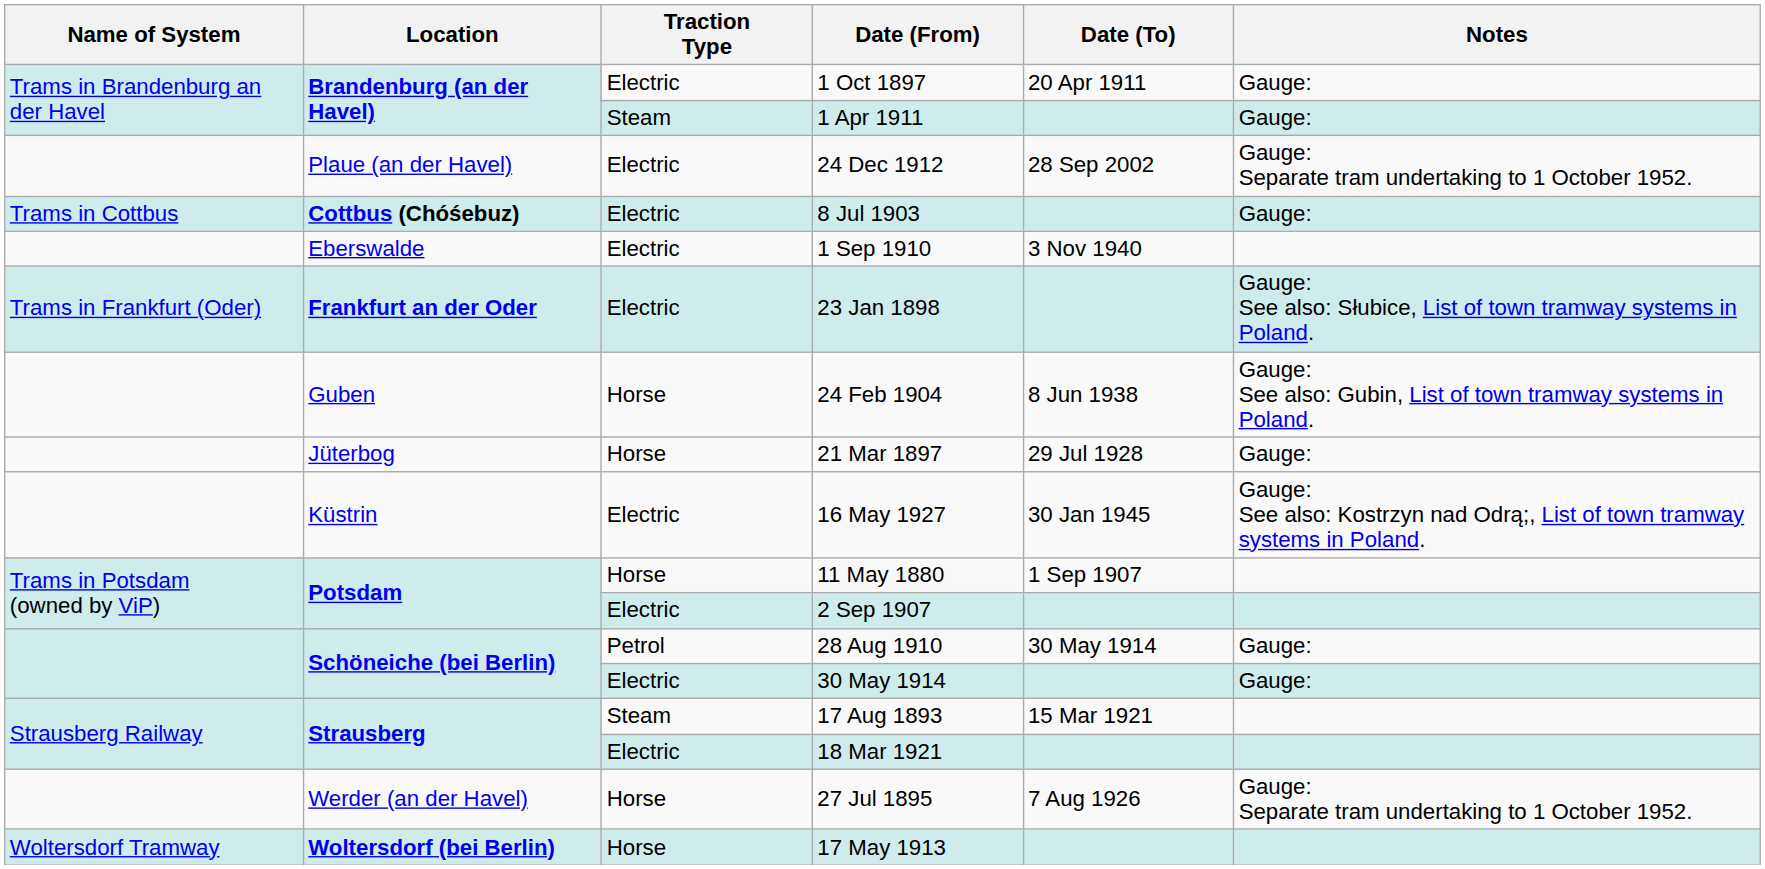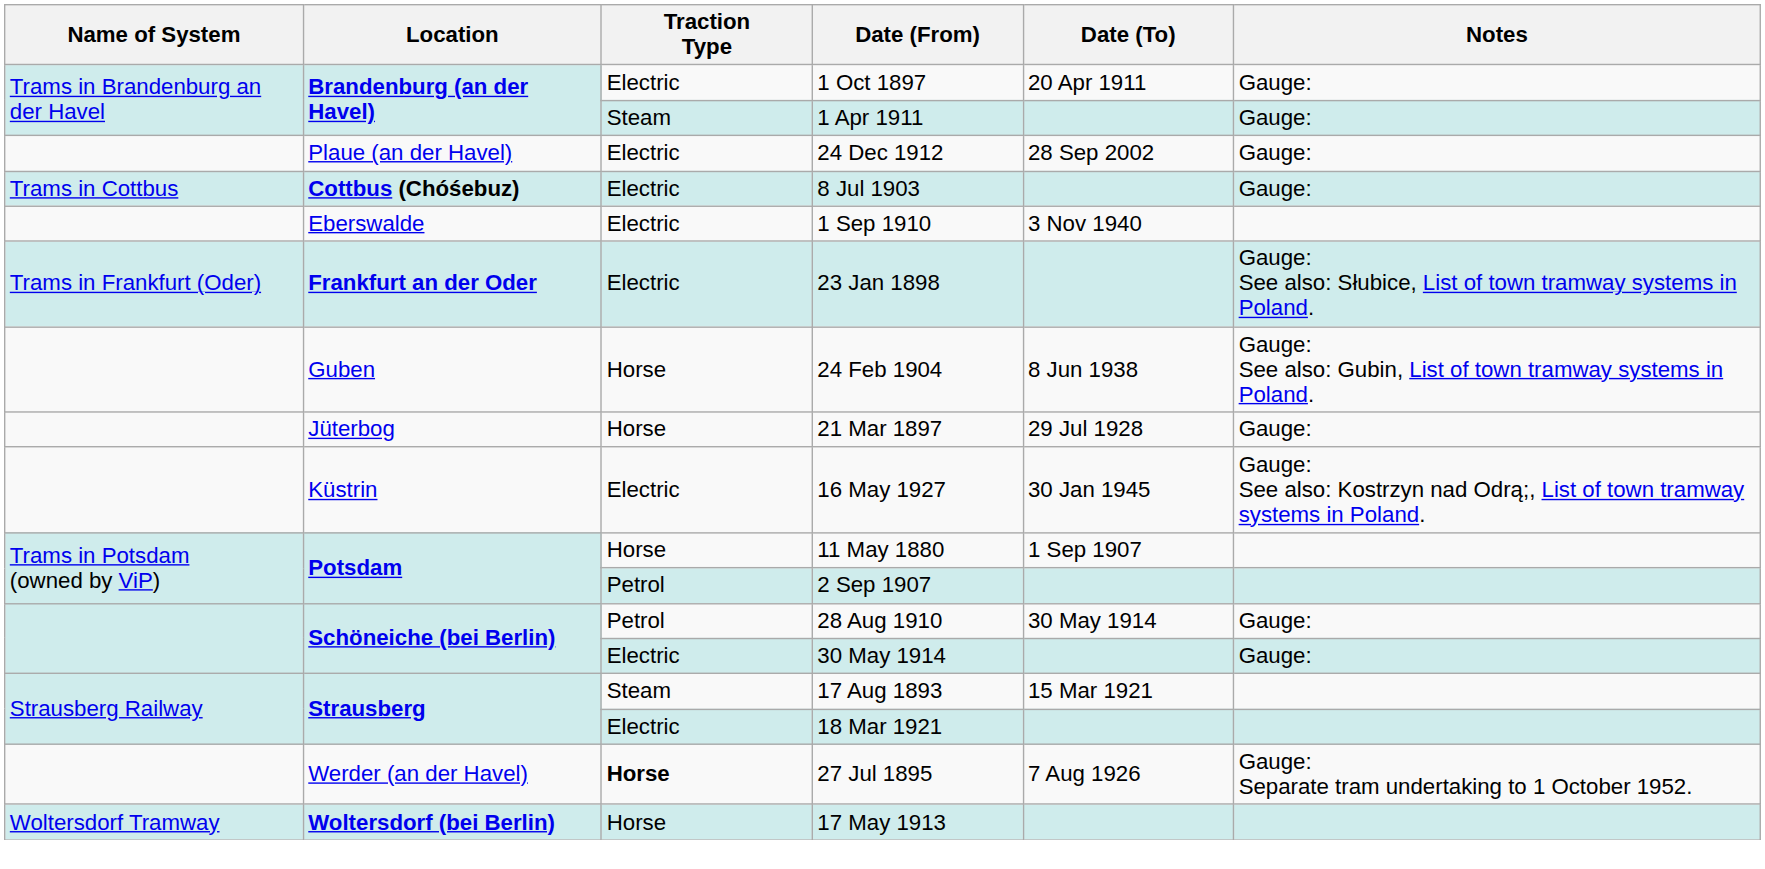 <table class="wikitable" width=100%>
 <tr>
 <th width=17%>Name of System</th>
 <th width=17%>Location</th>
 <th width=12%>Traction<br>Type</th>
 <th width=12%>Date (From)</th>
 <th width=12%>Date (To)</th>
 <th width=30%>Notes</th>
 </tr>
 <tr>
 <td style="background:#CFECEC" rowspan="2"><a href='#'>Trams in Brandenburg an der Havel</a></td>
 <td style="background:#CFECEC" rowspan="2"><strong><a href='#'>Brandenburg (an der Havel)</a></strong></td>
 <td>Electric</td>
 <td>1 Oct 1897</td>
 <td>20 Apr 1911</td>
 <td>Gauge: </td>
 </tr>
 <tr style="background:#CFECEC">
 <td>Steam</td>
 <td>1 Apr 1911</td>
 <td> </td>
 <td>Gauge: </td>
 </tr>
 <tr>
 <td> </td>
 <td><a href='#'>Plaue (an der Havel)</a></td>
 <td>Electric</td>
 <td>24 Dec 1912</td>
 <td>28 Sep 2002</td>
-<td>Gauge: <br>Separate tram undertaking to 1 October 1952.</td>
+<td>Gauge: </td>
 </tr>
 <tr style="background:#CFECEC">
 <td><a href='#'>Trams in Cottbus</a></td>
 <td><strong><a href='#'>Cottbus</a> (Chóśebuz)</strong></td>
 <td>Electric</td>
 <td>8 Jul 1903</td>
 <td> </td>
 <td>Gauge: </td>
 </tr>
 <tr>
 <td> </td>
 <td><a href='#'>Eberswalde</a></td>
 <td>Electric</td>
 <td>1 Sep 1910</td>
 <td>3 Nov 1940</td>
 <td> </td>
 </tr>
 <tr style="background:#CFECEC">
 <td><a href='#'>Trams in Frankfurt (Oder)</a></td>
 <td><strong><a href='#'>Frankfurt an der Oder</a></strong></td>
 <td>Electric</td>
 <td>23 Jan 1898</td>
 <td> </td>
 <td>Gauge: <br>See also: Słubice, <a href='#'>List of town tramway systems in Poland</a>.</td>
 </tr>
 <tr>
 <td> </td>
 <td><a href='#'>Guben</a></td>
 <td>Horse</td>
 <td>24 Feb 1904</td>
 <td>8 Jun 1938</td>
 <td>Gauge: <br>See also: Gubin, <a href='#'>List of town tramway systems in Poland</a>.</td>
 </tr>
 <tr>
 <td> </td>
 <td><a href='#'>Jüterbog</a></td>
 <td>Horse</td>
 <td>21 Mar 1897</td>
 <td>29 Jul 1928</td>
 <td>Gauge: </td>
 </tr>
 <tr>
 <td> </td>
 <td><a href='#'>Küstrin</a></td>
 <td>Electric</td>
 <td>16 May 1927</td>
 <td>30 Jan 1945</td>
 <td>Gauge: <br>See also: Kostrzyn nad Odrą;, <a href='#'>List of town tramway systems in Poland</a>.</td>
 </tr>
 <tr>
 <td style="background:#CFECEC" rowspan="2"><a href='#'>Trams in Potsdam</a><br>(owned by <a href='#'>ViP</a>)</td>
 <td style="background:#CFECEC" rowspan="2"><strong><a href='#'>Potsdam</a></strong></td>
 <td>Horse</td>
 <td>11 May 1880</td>
 <td>1 Sep 1907</td>
 <td> </td>
 </tr>
 <tr style="background:#CFECEC">
-<td>Electric</td>
+<td>Petrol</td>
 <td>2 Sep 1907</td>
 <td> </td>
 <td> </td>
 </tr>
 <tr>
 <td style="background:#CFECEC" rowspan="2"> </td>
 <td style="background:#CFECEC" rowspan="2"><strong><a href='#'>Schöneiche (bei Berlin)</a></strong></td>
 <td>Petrol</td>
 <td>28 Aug 1910</td>
 <td>30 May 1914</td>
 <td>Gauge: </td>
 </tr>
 <tr style="background:#CFECEC">
 <td>Electric</td>
 <td>30 May 1914</td>
 <td> </td>
 <td>Gauge: </td>
 </tr>
 <tr>
 <td style="background:#CFECEC" rowspan="2"><a href='#'>Strausberg Railway</a></td>
 <td style="background:#CFECEC" rowspan="2"><strong><a href='#'>Strausberg</a></strong></td>
 <td>Steam</td>
 <td>17 Aug 1893</td>
 <td>15 Mar 1921</td>
 <td> </td>
 </tr>
 <tr style="background:#CFECEC">
 <td>Electric</td>
 <td>18 Mar 1921</td>
 <td> </td>
 <td> </td>
 </tr>
 <tr>
 <td> </td>
 <td><a href='#'>Werder (an der Havel)</a></td>
-<td>Horse</td>
+<td><strong>Horse</strong></td>
 <td>27 Jul 1895</td>
 <td>7 Aug 1926</td>
 <td>Gauge: <br>Separate tram undertaking to 1 October 1952.</td>
 </tr>
 <tr style="background:#CFECEC">
 <td><a href='#'>Woltersdorf Tramway</a></td>
 <td><strong><a href='#'>Woltersdorf (bei Berlin)</a></strong></td>
 <td>Horse</td>
 <td>17 May 1913</td>
 <td> </td>
 <td> </td>
 </tr>
 </table>
